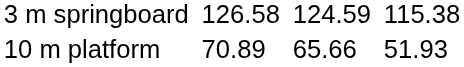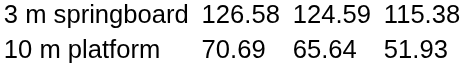 <table>
 <tr>
 <td>3 m springboard</td>
 <td></td>
 <td>126.58</td>
 <td></td>
 <td>124.59</td>
 <td></td>
 <td>115.38</td>
 </tr>
 <tr>
 <td>10 m platform</td>
 <td></td>
-<td>70.89</td>
+<td>70.69</td>
 <td></td>
-<td>65.66</td>
+<td>65.64</td>
 <td></td>
 <td>51.93</td>
 </tr>
 </table>
